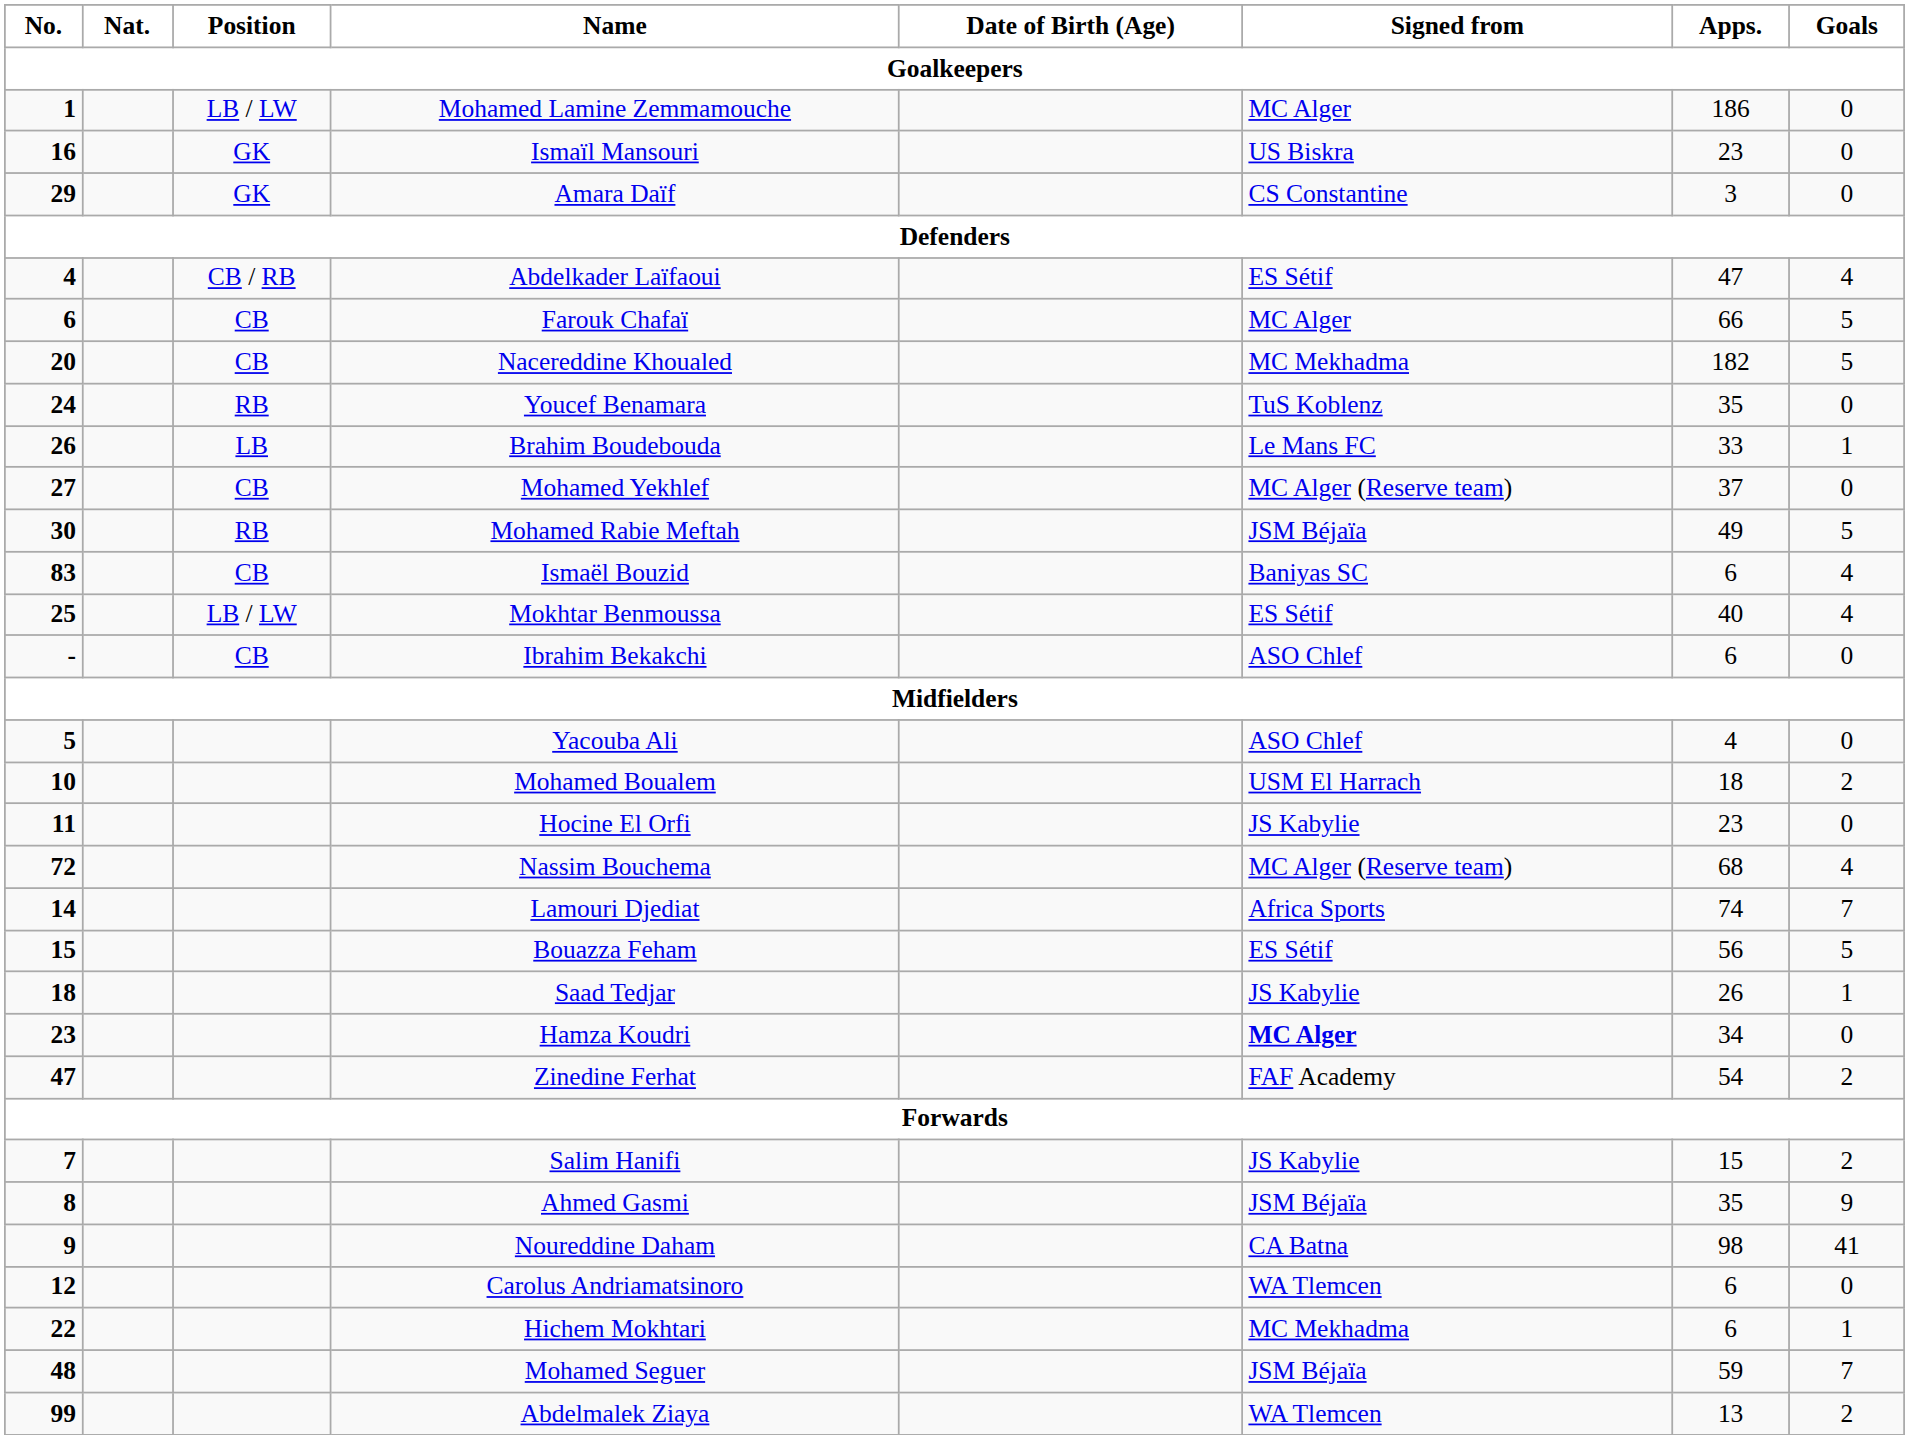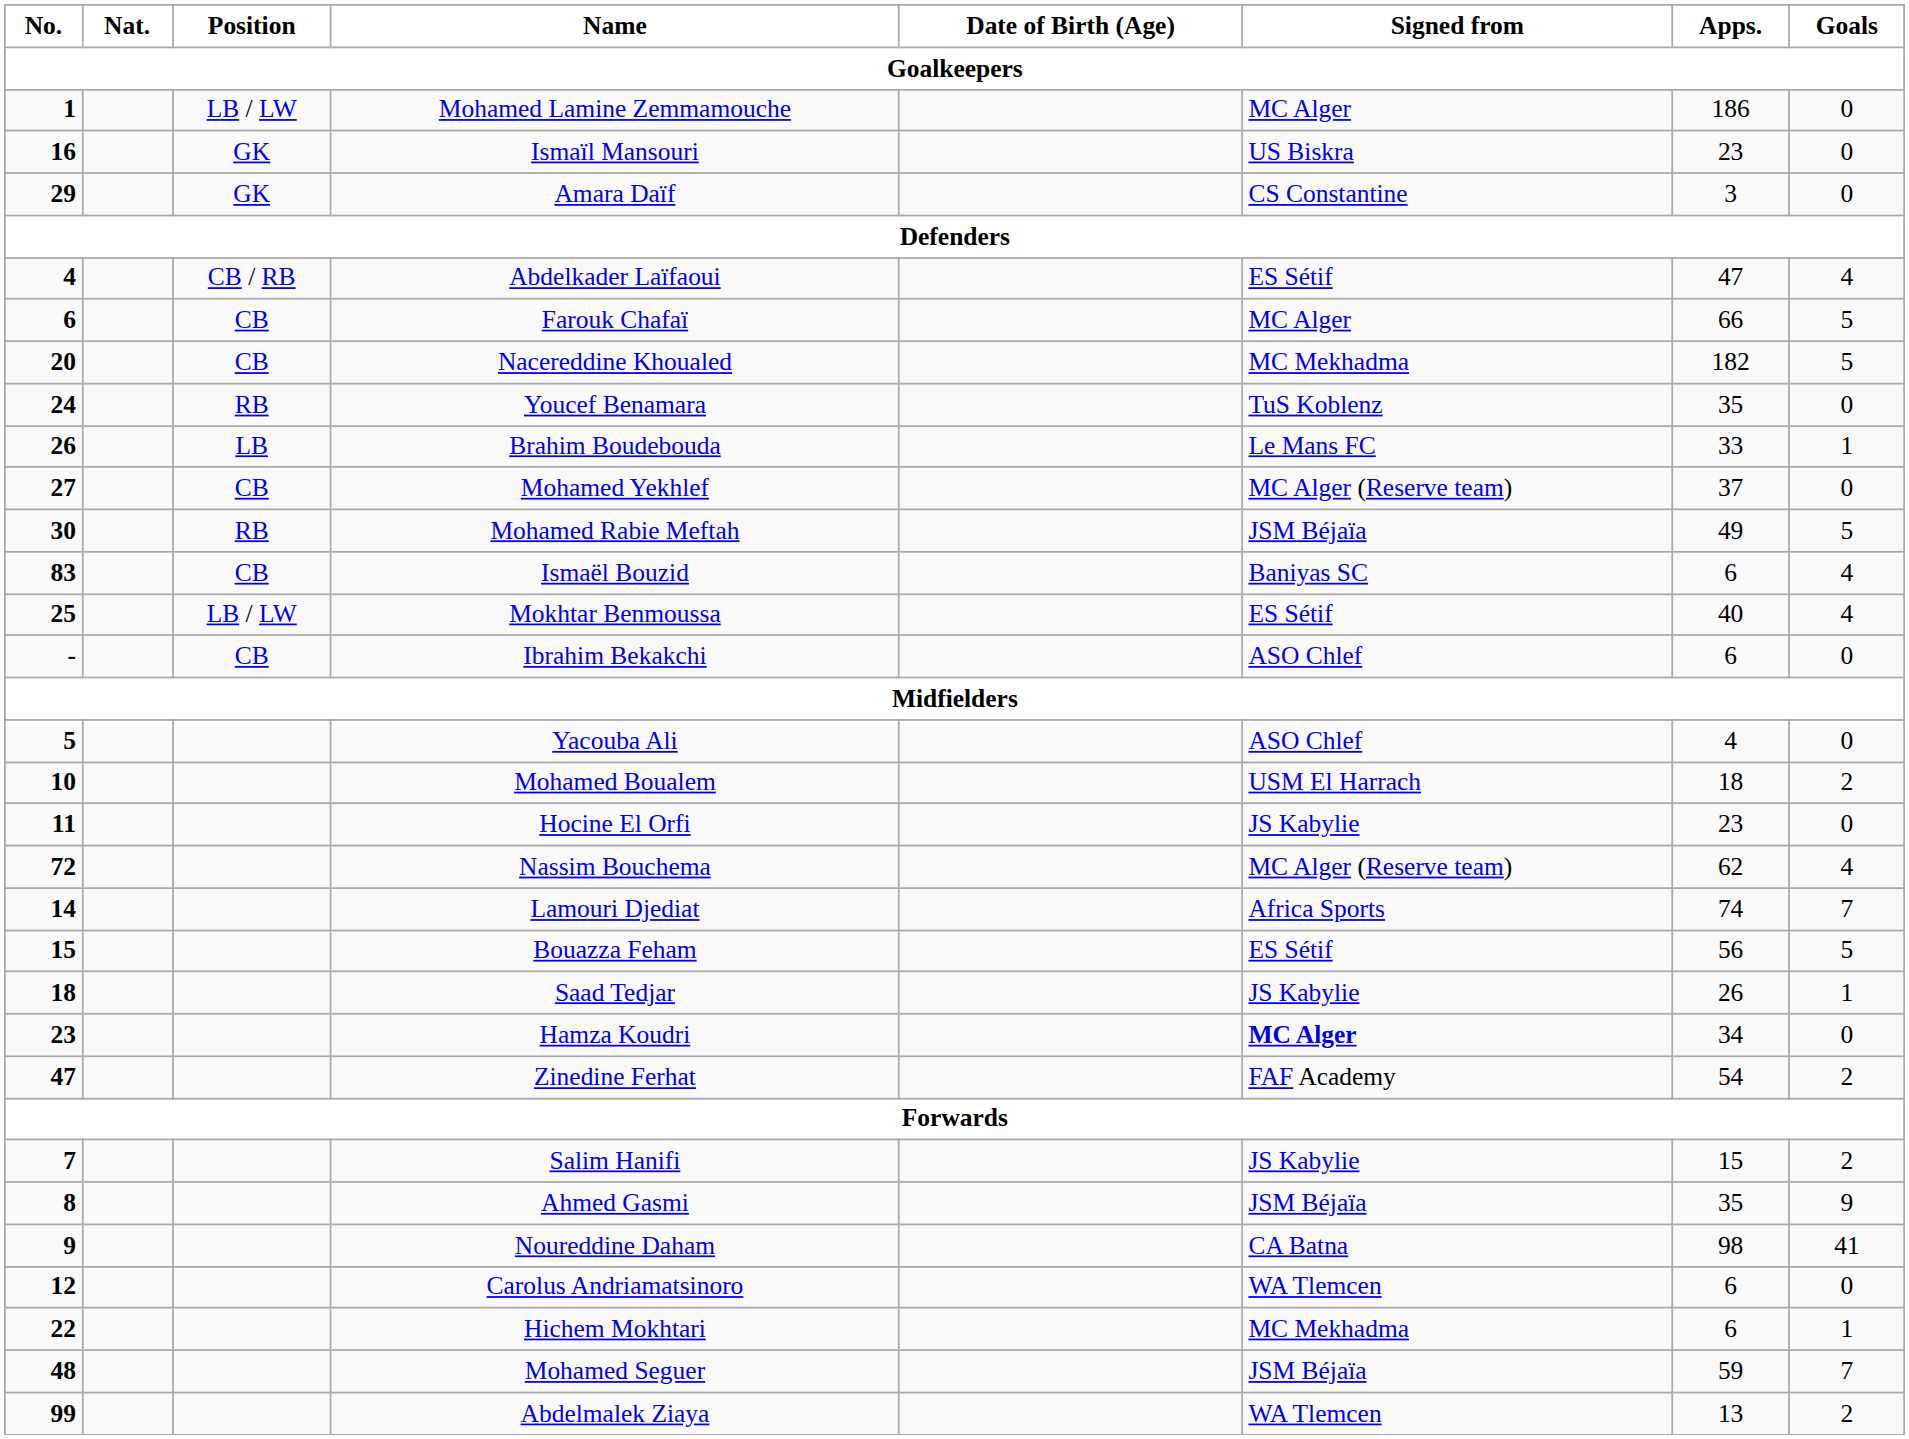 <table class="wikitable" style="text-align:center; font-size:90%; width:85%">
 <tr>
 <th style="background:white; color:black; text-align:center;">No.</th>
 <th style="background:white; color:black; text-align:center;">Nat.</th>
 <th style="background:white; color:black; text-align:center;">Position</th>
 <th style="background:white; color:black; text-align:center;">Name</th>
 <th style="background:white; color:black; text-align:center;">Date of Birth (Age)</th>
 <th style="background:white; color:black; text-align:center;">Signed from</th>
 <th style="background:white; color:black; text-align:center;">Apps.</th>
 <th style="background:white; color:black; text-align:center;">Goals</th>
 </tr>
 <tr>
 <th colspan="10" style="background:white; color:black; text-align:center">Goalkeepers</th>
 </tr>
 <tr>
 <td style="text-align:right"><strong>1</strong></td>
 <td></td>
 <td><a href='#'>LB</a> / <a href='#'>LW</a></td>
 <td><a href='#'>Mohamed Lamine Zemmamouche</a></td>
 <td></td>
 <td style="text-align:left"> <a href='#'>MC Alger</a></td>
 <td>186</td>
 <td>0</td>
 </tr>
 <tr>
 <td style="text-align:right"><strong>16</strong></td>
 <td></td>
 <td><a href='#'>GK</a></td>
 <td><a href='#'>Ismaïl Mansouri</a></td>
 <td></td>
 <td style="text-align:left"> <a href='#'>US Biskra</a></td>
 <td>23</td>
 <td>0</td>
 </tr>
 <tr>
 <td style="text-align:right"><strong>29</strong></td>
 <td></td>
 <td><a href='#'>GK</a></td>
 <td><a href='#'>Amara Daïf</a></td>
 <td></td>
 <td style="text-align:left"> <a href='#'>CS Constantine</a></td>
 <td>3</td>
 <td>0</td>
 </tr>
 <tr>
 <th colspan="10" style="background:white; color:black; text-align:center">Defenders</th>
 </tr>
 <tr>
 <td style="text-align:right"><strong>4</strong></td>
 <td></td>
 <td><a href='#'>CB</a> / <a href='#'>RB</a></td>
 <td><a href='#'>Abdelkader Laïfaoui</a></td>
 <td></td>
 <td style="text-align:left"> <a href='#'>ES Sétif</a></td>
 <td>47</td>
 <td>4</td>
 </tr>
 <tr>
 <td style="text-align:right"><strong>6</strong></td>
 <td></td>
 <td><a href='#'>CB</a></td>
 <td><a href='#'>Farouk Chafaï</a></td>
 <td></td>
 <td style="text-align:left"> <a href='#'>MC Alger</a></td>
 <td>66</td>
 <td>5</td>
 </tr>
 <tr>
 <td style="text-align:right"><strong>20</strong></td>
 <td></td>
 <td><a href='#'>CB</a></td>
 <td><a href='#'>Nacereddine Khoualed</a></td>
 <td></td>
 <td style="text-align:left"> <a href='#'>MC Mekhadma</a></td>
 <td>182</td>
 <td>5</td>
 </tr>
 <tr>
 <td style="text-align:right"><strong>24</strong></td>
 <td></td>
 <td><a href='#'>RB</a></td>
 <td><a href='#'>Youcef Benamara</a></td>
 <td></td>
 <td style="text-align:left"> <a href='#'>TuS Koblenz</a></td>
 <td>35</td>
 <td>0</td>
 </tr>
 <tr>
 <td style="text-align:right"><strong>26</strong></td>
 <td></td>
 <td><a href='#'>LB</a></td>
 <td><a href='#'>Brahim Boudebouda</a></td>
 <td></td>
 <td style="text-align:left"> <a href='#'>Le Mans FC</a></td>
 <td>33</td>
 <td>1</td>
 </tr>
 <tr>
 <td style="text-align:right"><strong>27</strong></td>
 <td></td>
 <td><a href='#'>CB</a></td>
 <td><a href='#'>Mohamed Yekhlef</a></td>
 <td></td>
 <td style="text-align:left"> <a href='#'>MC Alger</a> (<a href='#'>Reserve team</a>)</td>
 <td>37</td>
 <td>0</td>
 </tr>
 <tr>
 <td style="text-align:right"><strong>30</strong></td>
 <td></td>
 <td><a href='#'>RB</a></td>
 <td><a href='#'>Mohamed Rabie Meftah</a></td>
 <td></td>
 <td style="text-align:left"> <a href='#'>JSM Béjaïa</a></td>
 <td>49</td>
 <td>5</td>
 </tr>
 <tr>
 <td style="text-align:right"><strong>83</strong></td>
 <td></td>
 <td><a href='#'>CB</a></td>
 <td><a href='#'>Ismaël Bouzid</a></td>
 <td></td>
 <td style="text-align:left"> <a href='#'>Baniyas SC</a></td>
 <td>6</td>
 <td>4</td>
 </tr>
 <tr>
 <td style="text-align:right"><strong>25</strong></td>
 <td></td>
 <td><a href='#'>LB</a> / <a href='#'>LW</a></td>
 <td><a href='#'>Mokhtar Benmoussa</a></td>
 <td></td>
 <td style="text-align:left"> <a href='#'>ES Sétif</a></td>
 <td>40</td>
 <td>4</td>
 </tr>
 <tr>
 <td style="text-align:right"><strong>-</strong></td>
 <td></td>
 <td><a href='#'>CB</a></td>
 <td><a href='#'>Ibrahim Bekakchi</a></td>
 <td></td>
 <td style="text-align:left"> <a href='#'>ASO Chlef</a></td>
 <td>6</td>
 <td>0</td>
 </tr>
 <tr>
 <th colspan="10" style="background:white; color:black; text-align:center">Midfielders</th>
 </tr>
 <tr>
 <td style="text-align:right"><strong>5</strong></td>
 <td></td>
 <td></td>
 <td><a href='#'>Yacouba Ali</a></td>
 <td></td>
 <td style="text-align:left"> <a href='#'>ASO Chlef</a></td>
 <td>4</td>
 <td>0</td>
 </tr>
 <tr>
 <td style="text-align:right"><strong>10</strong></td>
 <td></td>
 <td></td>
 <td><a href='#'>Mohamed Boualem</a></td>
 <td></td>
 <td style="text-align:left"> <a href='#'>USM El Harrach</a></td>
 <td>18</td>
 <td>2</td>
 </tr>
 <tr>
 <td style="text-align:right"><strong>11</strong></td>
 <td></td>
 <td></td>
 <td><a href='#'>Hocine El Orfi</a></td>
 <td></td>
 <td style="text-align:left"> <a href='#'>JS Kabylie</a></td>
 <td>23</td>
 <td>0</td>
 </tr>
 <tr>
 <td style="text-align:right"><strong>72</strong></td>
 <td></td>
 <td></td>
 <td><a href='#'>Nassim Bouchema</a></td>
 <td></td>
 <td style="text-align:left"> <a href='#'>MC Alger</a> (<a href='#'>Reserve team</a>)</td>
-<td>68</td>
+<td>62</td>
 <td>4</td>
 </tr>
 <tr>
 <td style="text-align:right"><strong>14</strong></td>
 <td></td>
 <td></td>
 <td><a href='#'>Lamouri Djediat</a></td>
 <td></td>
 <td style="text-align:left"> <a href='#'>Africa Sports</a></td>
 <td>74</td>
 <td>7</td>
 </tr>
 <tr>
 <td style="text-align:right"><strong>15</strong></td>
 <td></td>
 <td></td>
 <td><a href='#'>Bouazza Feham</a></td>
 <td></td>
 <td style="text-align:left"> <a href='#'>ES Sétif</a></td>
 <td>56</td>
 <td>5</td>
 </tr>
 <tr>
 <td style="text-align:right"><strong>18</strong></td>
 <td></td>
 <td></td>
 <td><a href='#'>Saad Tedjar</a></td>
 <td></td>
 <td style="text-align:left"> <a href='#'>JS Kabylie</a></td>
 <td>26</td>
 <td>1</td>
 </tr>
 <tr>
 <td style="text-align:right"><strong>23</strong></td>
 <td></td>
 <td></td>
 <td><a href='#'>Hamza Koudri</a></td>
 <td></td>
 <td style="text-align:left"><strong> <a href='#'>MC Alger</a></strong></td>
 <td>34</td>
 <td>0</td>
 </tr>
 <tr>
 <td style="text-align:right"><strong>47</strong></td>
 <td></td>
 <td></td>
 <td><a href='#'>Zinedine Ferhat</a></td>
 <td></td>
 <td style="text-align:left"> <a href='#'>FAF</a> Academy</td>
 <td>54</td>
 <td>2</td>
 </tr>
 <tr>
 <th colspan="10" style="background:white; color:black; text-align:center">Forwards</th>
 </tr>
 <tr>
 <td style="text-align:right"><strong>7</strong></td>
 <td></td>
 <td></td>
 <td><a href='#'>Salim Hanifi</a></td>
 <td></td>
 <td style="text-align:left"> <a href='#'>JS Kabylie</a></td>
 <td>15</td>
 <td>2</td>
 </tr>
 <tr>
 <td style="text-align:right"><strong>8</strong></td>
 <td></td>
 <td></td>
 <td><a href='#'>Ahmed Gasmi</a></td>
 <td></td>
 <td style="text-align:left"> <a href='#'>JSM Béjaïa</a></td>
 <td>35</td>
 <td>9</td>
 </tr>
 <tr>
 <td style="text-align:right"><strong>9</strong></td>
 <td></td>
 <td></td>
 <td><a href='#'>Noureddine Daham</a></td>
 <td></td>
 <td style="text-align:left"> <a href='#'>CA Batna</a></td>
 <td>98</td>
 <td>41</td>
 </tr>
 <tr>
 <td style="text-align:right"><strong>12</strong></td>
 <td></td>
 <td></td>
 <td><a href='#'>Carolus Andriamatsinoro</a></td>
 <td></td>
 <td style="text-align:left"> <a href='#'>WA Tlemcen</a></td>
 <td>6</td>
 <td>0</td>
 </tr>
 <tr>
 <td style="text-align:right"><strong>22</strong></td>
 <td></td>
 <td></td>
 <td><a href='#'>Hichem Mokhtari</a></td>
 <td></td>
 <td style="text-align:left"> <a href='#'>MC Mekhadma</a></td>
 <td>6</td>
 <td>1</td>
 </tr>
 <tr>
 <td style="text-align:right"><strong>48</strong></td>
 <td></td>
 <td></td>
 <td><a href='#'>Mohamed Seguer</a></td>
 <td></td>
 <td style="text-align:left"> <a href='#'>JSM Béjaïa</a></td>
 <td>59</td>
 <td>7</td>
 </tr>
 <tr>
 <td style="text-align:right"><strong>99</strong></td>
 <td></td>
 <td></td>
 <td><a href='#'>Abdelmalek Ziaya</a></td>
 <td></td>
 <td style="text-align:left"> <a href='#'>WA Tlemcen</a></td>
 <td>13</td>
 <td>2</td>
 </tr>
 <tr>
 </tr>
 </table>
